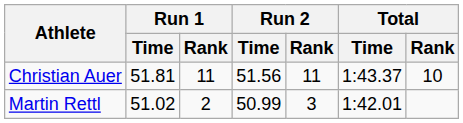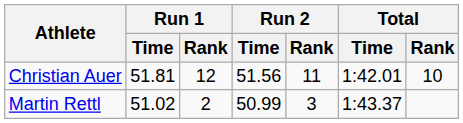 <table class="wikitable"  border="1" style="font-size:90%">
 <tr>
 <th rowspan="2">Athlete</th>
 <th colspan="2">Run 1</th>
 <th colspan="2">Run 2</th>
 <th colspan="2">Total</th>
 </tr>
 <tr>
 <th>Time</th>
 <th>Rank</th>
 <th>Time</th>
 <th>Rank</th>
 <th>Time</th>
 <th>Rank</th>
 </tr>
 <tr>
 <td><a href='#'>Christian Auer</a></td>
 <td align="center">51.81</td>
-<td align="center">11</td>
+<td align="center">12</td>
 <td align="center">51.56</td>
 <td align="center">11</td>
-<td align="center">1:43.37</td>
+<td align="center">1:42.01</td>
 <td align="center">10</td>
 </tr>
 <tr>
 <td><a href='#'>Martin Rettl</a></td>
 <td align="center">51.02</td>
 <td align="center">2</td>
 <td align="center">50.99</td>
 <td align="center">3</td>
-<td align="center">1:42.01</td>
+<td align="center">1:43.37</td>
 <td align="center"></td>
 </tr>
 </table>
